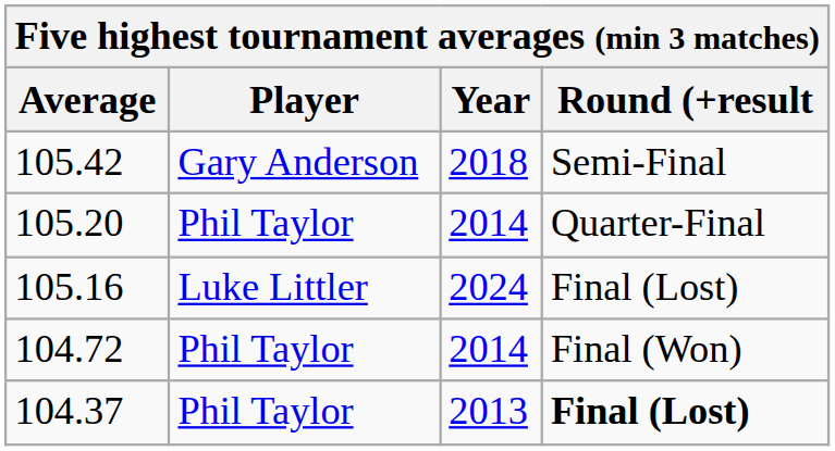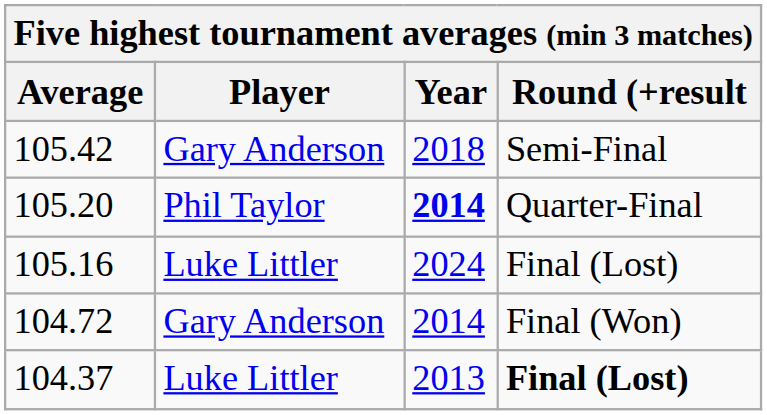 <table class="wikitable sortable">
 <tr>
 <th colspan=5>Five highest tournament averages <small>(min 3 matches)</small></th>
 </tr>
 <tr>
 <th>Average</th>
 <th>Player</th>
 <th>Year</th>
 <th>Round (+result</th>
 </tr>
 <tr>
 <td>105.42</td>
 <td> <a href='#'>Gary Anderson</a></td>
 <td><a href='#'>2018</a></td>
 <td>Semi-Final</td>
 </tr>
 <tr>
 <td>105.20</td>
 <td> <a href='#'>Phil Taylor</a></td>
-<td><a href='#'>2014</a></td>
+<td><strong><a href='#'>2014</a></strong></td>
 <td>Quarter-Final</td>
 </tr>
 <tr>
 <td>105.16</td>
 <td> <a href='#'>Luke Littler</a></td>
 <td><a href='#'>2024</a></td>
 <td>Final (Lost)</td>
 </tr>
 <tr>
 <td>104.72</td>
-<td> <a href='#'>Phil Taylor</a></td>
+<td> <a href='#'>Gary Anderson</a></td>
 <td><a href='#'>2014</a></td>
 <td>Final (Won)</td>
 </tr>
 <tr>
 <td>104.37</td>
-<td> <a href='#'>Phil Taylor</a></td>
+<td> <a href='#'>Luke Littler</a></td>
 <td><a href='#'>2013</a></td>
 <td><strong>Final (Lost)</strong></td>
 </tr>
 </table>
